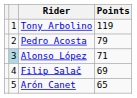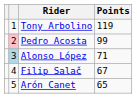 <table class="wikitable" style="font-size: 95%;">
 <tr>
 <th></th>
 <th></th>
 <th>Rider</th>
 <th>Points</th>
 </tr>
 <tr>
 <td></td>
 <td align=center>1</td>
 <td> <a href='#'>Tony Arbolino</a></td>
 <td align=left>119</td>
 </tr>
 <tr>
 <td></td>
-<td align=center>2</td>
+<td align=center style="background: pink;">2</td>
 <td> <a href='#'>Pedro Acosta</a></td>
-<td align=left>79</td>
+<td align=left>99</td>
 </tr>
 <tr>
 <td></td>
 <td align=center style="background: lightblue;">3</td>
 <td> <a href='#'>Alonso López</a></td>
 <td align=left>71</td>
 </tr>
 <tr>
 <td></td>
 <td align=center>4</td>
 <td> <a href='#'>Filip Salač</a></td>
-<td align=left>69</td>
+<td align=left>67</td>
 </tr>
 <tr>
 <td></td>
 <td align=center>5</td>
 <td> <a href='#'>Arón Canet</a></td>
 <td align=left>65</td>
 </tr>
 </table>
